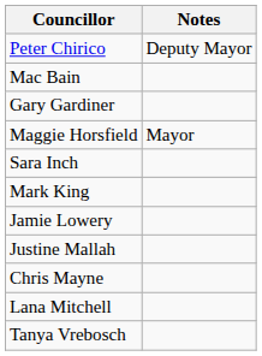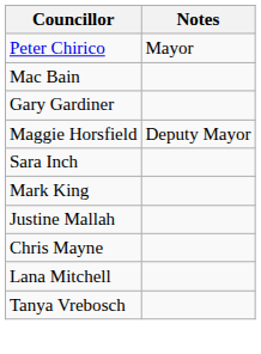 <table class="wikitable">
 <tr>
 <th>Councillor</th>
 <th>Notes</th>
 </tr>
 <tr>
 <td><a href='#'>Peter Chirico</a></td>
-<td>Deputy Mayor</td>
+<td>Mayor</td>
 </tr>
 <tr>
 <td>Mac Bain</td>
 <td></td>
 </tr>
 <tr>
 <td>Gary Gardiner</td>
 <td></td>
 </tr>
 <tr>
 <td>Maggie Horsfield</td>
-<td>Mayor</td>
+<td>Deputy Mayor</td>
 </tr>
 <tr>
 <td>Sara Inch</td>
 <td></td>
 </tr>
 <tr>
 <td>Mark King</td>
-<td></td>
-</tr>
-<tr>
-<td>Jamie Lowery</td>
 <td></td>
 </tr>
 <tr>
 <td>Justine Mallah</td>
 <td></td>
 </tr>
 <tr>
 <td>Chris Mayne</td>
 <td></td>
 </tr>
 <tr>
 <td>Lana Mitchell</td>
 <td></td>
 </tr>
 <tr>
 <td>Tanya Vrebosch</td>
 <td></td>
 </tr>
 </table>
